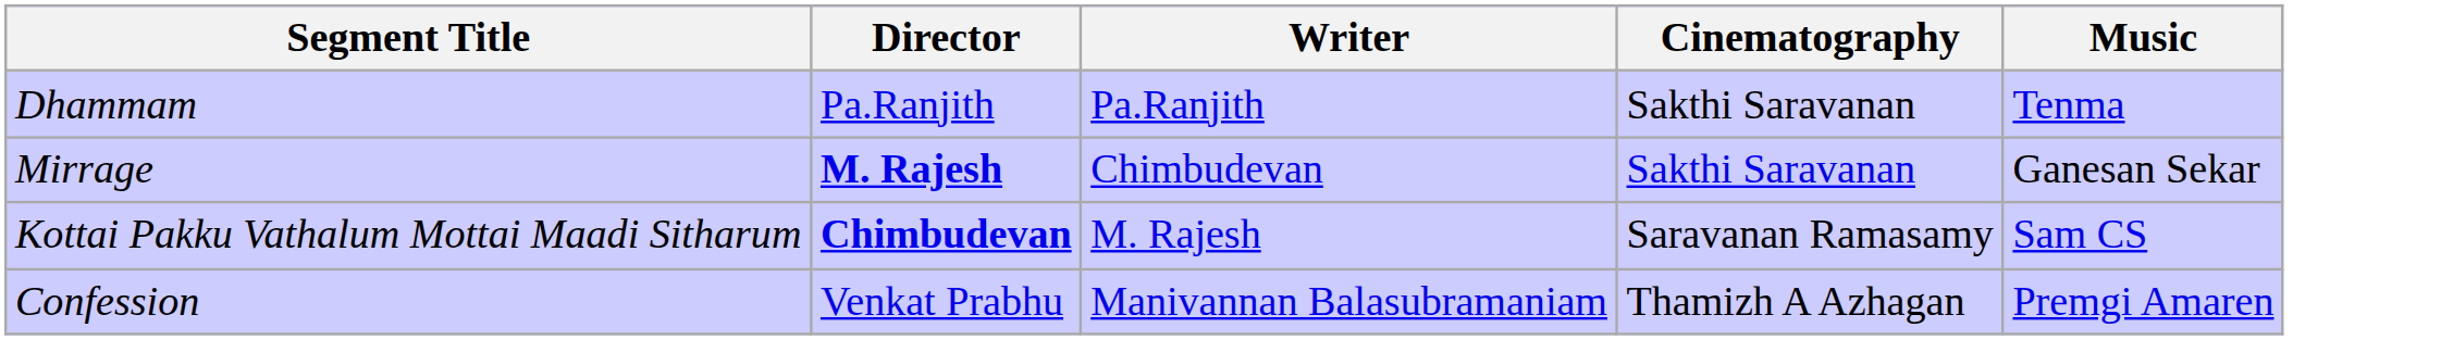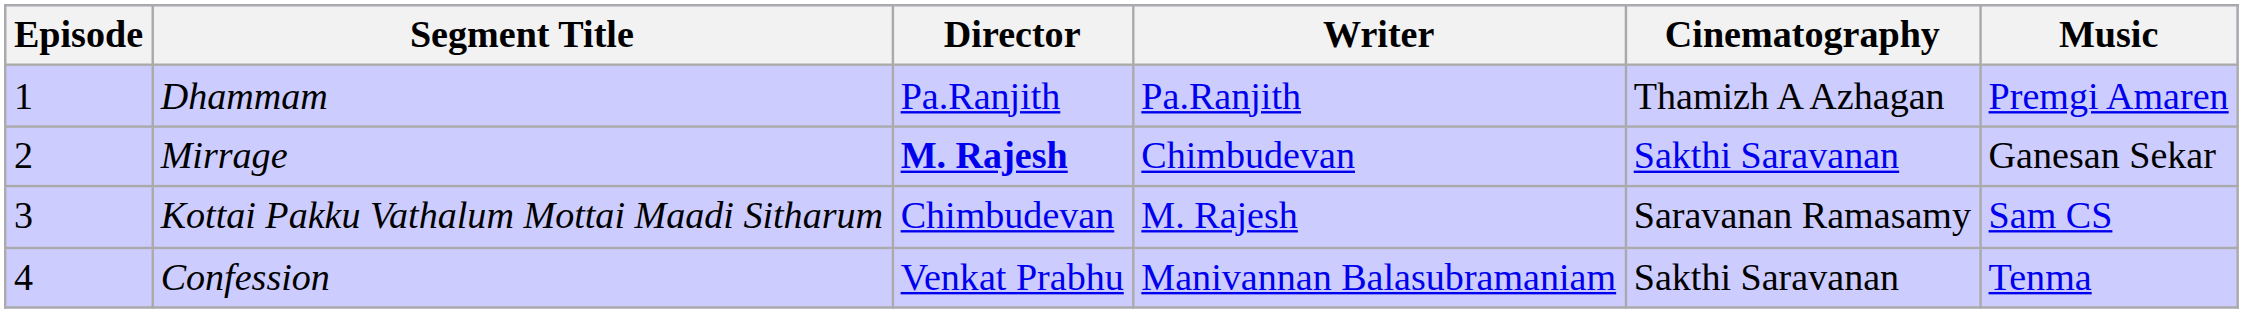 <table class="wikitable sortable" style="background:#CCCCFF;">
 <tr>
+<th>Episode</th>
 <th>Segment Title</th>
 <th>Director</th>
 <th>Writer</th>
 <th>Cinematography</th>
 <th>Music</th>
 </tr>
 <tr>
+<td>1</td>
 <td><em>Dhammam</em></td>
 <td><a href='#'>Pa.Ranjith</a></td>
 <td><a href='#'>Pa.Ranjith</a></td>
-<td>Sakthi Saravanan</td>
-<td><a href='#'>Tenma</a></td>
+<td>Thamizh A Azhagan</td>
+<td><a href='#'>Premgi Amaren</a></td>
 </tr>
 <tr>
+<td>2</td>
 <td><em>Mirrage</em></td>
 <td><strong><a href='#'>M. Rajesh</a></strong></td>
 <td><a href='#'>Chimbudevan</a></td>
 <td><a href='#'>Sakthi Saravanan</a></td>
 <td>Ganesan Sekar</td>
 </tr>
 <tr>
+<td>3</td>
 <td><em>Kottai Pakku Vathalum Mottai Maadi Sitharum</em></td>
-<td><strong><a href='#'>Chimbudevan</a></strong></td>
+<td><a href='#'>Chimbudevan</a></td>
 <td><a href='#'>M. Rajesh</a></td>
 <td>Saravanan Ramasamy</td>
 <td><a href='#'>Sam CS</a></td>
 </tr>
 <tr>
+<td>4</td>
 <td><em>Confession</em></td>
 <td><a href='#'>Venkat Prabhu</a></td>
 <td><a href='#'>Manivannan Balasubramaniam</a></td>
-<td>Thamizh A Azhagan</td>
-<td><a href='#'>Premgi Amaren</a></td>
+<td>Sakthi Saravanan</td>
+<td><a href='#'>Tenma</a></td>
 </tr>
 </table>
